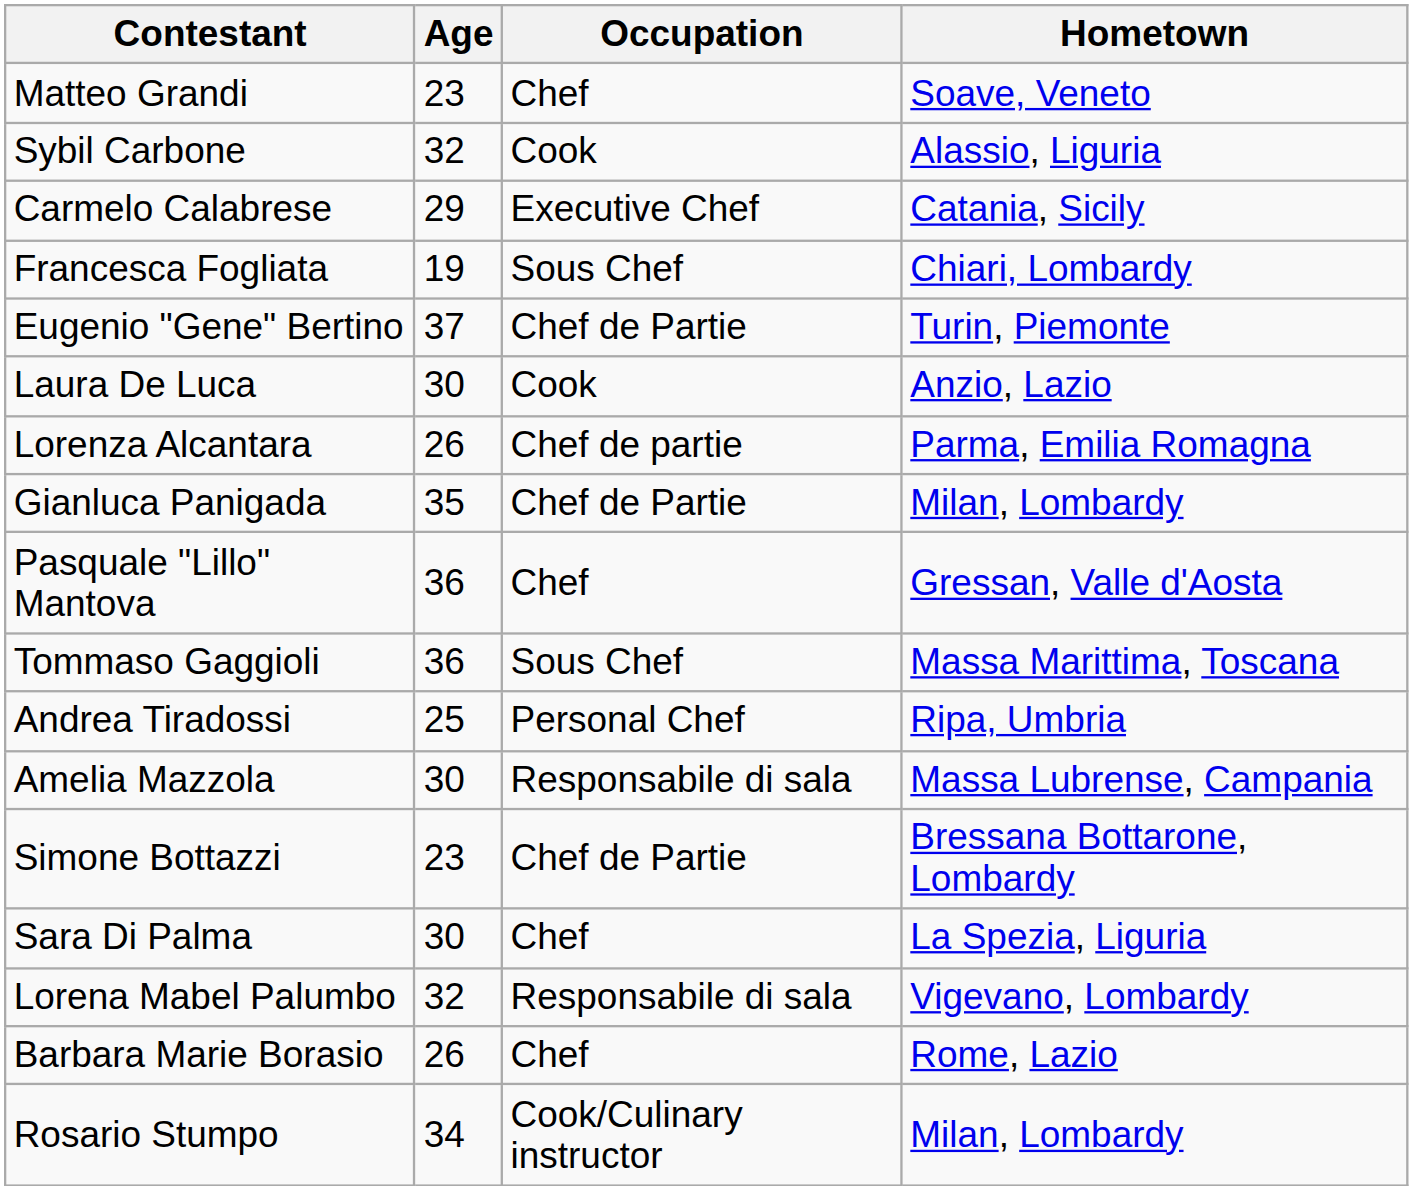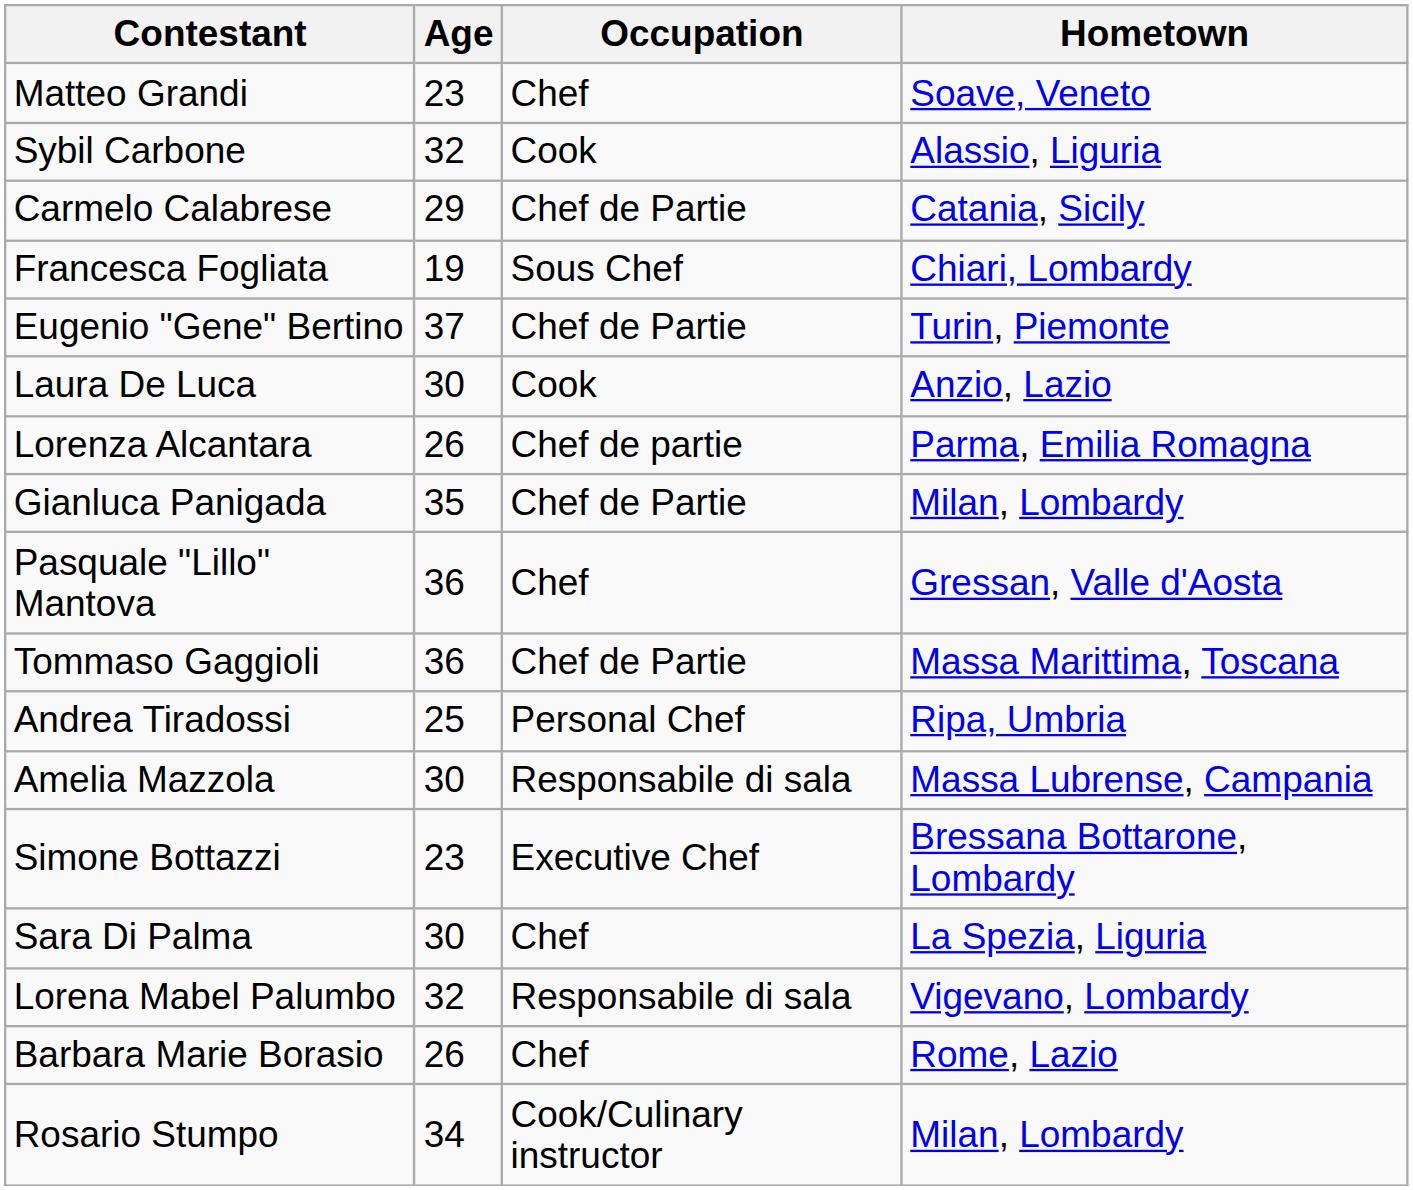 <table class="wikitable sortable plainrowheaders">
 <tr>
 <th scope="col">Contestant</th>
 <th scope="col">Age</th>
 <th scope="col">Occupation</th>
 <th scope="col">Hometown</th>
 </tr>
 <tr>
 <td style="text-align:left;">Matteo Grandi</td>
 <td>23</td>
 <td>Chef</td>
 <td><a href='#'>Soave, Veneto</a></td>
 </tr>
 <tr>
 <td style="text-align:left;">Sybil Carbone</td>
 <td>32</td>
 <td>Cook</td>
 <td><a href='#'>Alassio</a>, <a href='#'>Liguria</a></td>
 </tr>
 <tr>
 <td style="text-align:left;">Carmelo Calabrese</td>
 <td>29</td>
-<td>Executive Chef</td>
+<td>Chef de Partie</td>
 <td><a href='#'>Catania</a>, <a href='#'>Sicily</a></td>
 </tr>
 <tr>
 <td style="text-align:left;">Francesca Fogliata</td>
 <td>19</td>
 <td>Sous Chef</td>
 <td><a href='#'>Chiari, Lombardy</a></td>
 </tr>
 <tr>
 <td style="text-align:left;">Eugenio "Gene" Bertino</td>
 <td>37</td>
 <td>Chef de Partie</td>
 <td><a href='#'>Turin</a>, <a href='#'>Piemonte</a></td>
 </tr>
 <tr>
 <td style="text-align:left;">Laura De Luca</td>
 <td>30</td>
 <td>Cook</td>
 <td><a href='#'>Anzio</a>, <a href='#'>Lazio</a></td>
 </tr>
 <tr>
 <td style="text-align:left;">Lorenza Alcantara</td>
 <td>26</td>
 <td>Chef de partie</td>
 <td><a href='#'>Parma</a>, <a href='#'>Emilia Romagna</a></td>
 </tr>
 <tr>
 <td style="text-align:left;">Gianluca Panigada</td>
 <td>35</td>
 <td>Chef de Partie</td>
 <td><a href='#'>Milan</a>, <a href='#'>Lombardy</a></td>
 </tr>
 <tr>
 <td style="text-align:left;">Pasquale "Lillo" Mantova</td>
 <td>36</td>
 <td>Chef</td>
 <td><a href='#'>Gressan</a>, <a href='#'>Valle d'Aosta</a></td>
 </tr>
 <tr>
 <td style="text-align:left;">Tommaso Gaggioli</td>
 <td>36</td>
-<td>Sous Chef</td>
+<td>Chef de Partie</td>
 <td><a href='#'>Massa Marittima</a>, <a href='#'>Toscana</a></td>
 </tr>
 <tr>
 <td style="text-align:left;">Andrea Tiradossi</td>
 <td>25</td>
 <td>Personal Chef</td>
 <td><a href='#'>Ripa, Umbria</a></td>
 </tr>
 <tr>
 <td style="text-align:left;">Amelia Mazzola</td>
 <td>30</td>
 <td>Responsabile di sala</td>
 <td><a href='#'>Massa Lubrense</a>, <a href='#'>Campania</a></td>
 </tr>
 <tr>
 <td style="text-align:left;">Simone Bottazzi</td>
 <td>23</td>
-<td>Chef de Partie</td>
+<td>Executive Chef</td>
 <td><a href='#'>Bressana Bottarone</a>, <a href='#'>Lombardy</a></td>
 </tr>
 <tr>
 <td style="text-align:left;">Sara Di Palma</td>
 <td>30</td>
 <td>Chef</td>
 <td><a href='#'>La Spezia</a>, <a href='#'>Liguria</a></td>
 </tr>
 <tr>
 <td style="text-align:left;">Lorena Mabel Palumbo</td>
 <td>32</td>
 <td>Responsabile di sala</td>
 <td><a href='#'>Vigevano</a>, <a href='#'>Lombardy</a></td>
 </tr>
 <tr>
 <td style="text-align:left;">Barbara Marie Borasio</td>
 <td>26</td>
 <td>Chef</td>
 <td><a href='#'>Rome</a>, <a href='#'>Lazio</a></td>
 </tr>
 <tr>
 <td style="text-align:left;">Rosario Stumpo</td>
 <td>34</td>
 <td>Cook/Culinary instructor</td>
 <td><a href='#'>Milan</a>, <a href='#'>Lombardy</a></td>
 </tr>
 </table>
